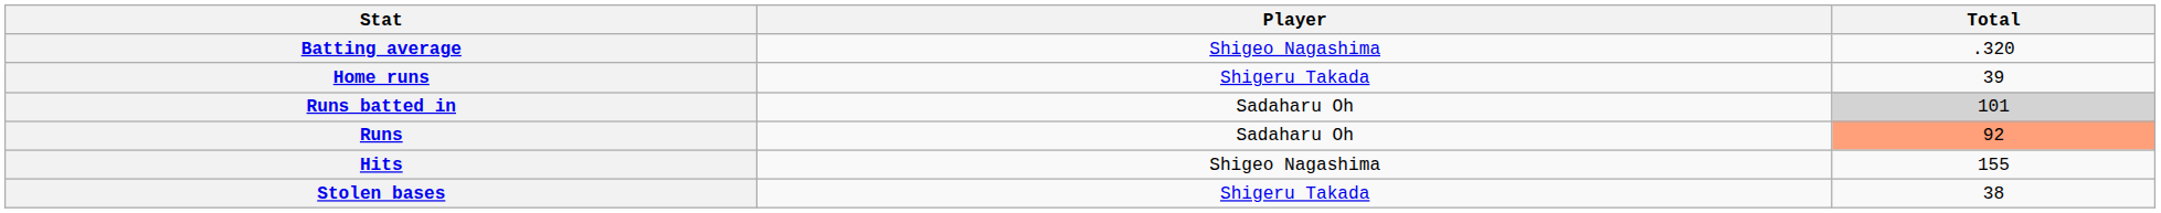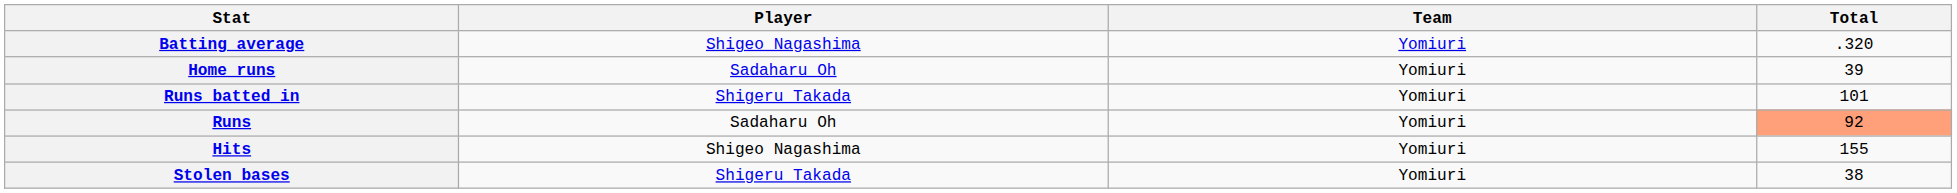 <table class="wikitable" style="text-align:center;">
 <tr>
 <th scope="col" width="7%">Stat</th>
 <th scope="col" width="10%">Player</th>
+<th scope="col" width="10%">Team</th>
 <th scope="col" width="3%">Total</th>
 </tr>
 <tr>
 <th scope="row" style="text-align:center;"><a href='#'>Batting average</a></th>
 <td><a href='#'>Shigeo Nagashima</a></td>
+<td><a href='#'>Yomiuri</a></td>
 <td>.320</td>
 </tr>
 <tr>
 <th scope="row" style="text-align:center;"><a href='#'>Home runs</a></th>
-<td><a href='#'>Shigeru Takada</a></td>
+<td><a href='#'>Sadaharu Oh</a></td>
+<td>Yomiuri</td>
 <td>39</td>
 </tr>
 <tr>
 <th scope="row" style="text-align:center;"><a href='#'>Runs batted in</a></th>
-<td>Sadaharu Oh</td>
-<td style="background: lightgrey;">101</td>
+<td><a href='#'>Shigeru Takada</a></td>
+<td>Yomiuri</td>
+<td>101</td>
 </tr>
 <tr>
 <th scope="row" style="text-align:center;"><a href='#'>Runs</a></th>
 <td>Sadaharu Oh</td>
+<td>Yomiuri</td>
 <td style="background: lightsalmon;">92</td>
 </tr>
 <tr>
 <th scope="row" style="text-align:center;"><a href='#'>Hits</a></th>
 <td>Shigeo Nagashima</td>
+<td>Yomiuri</td>
 <td>155</td>
 </tr>
 <tr>
 <th scope="row" style="text-align:center;"><a href='#'>Stolen bases</a></th>
 <td><a href='#'>Shigeru Takada</a></td>
+<td>Yomiuri</td>
 <td>38</td>
 </tr>
 </table>
